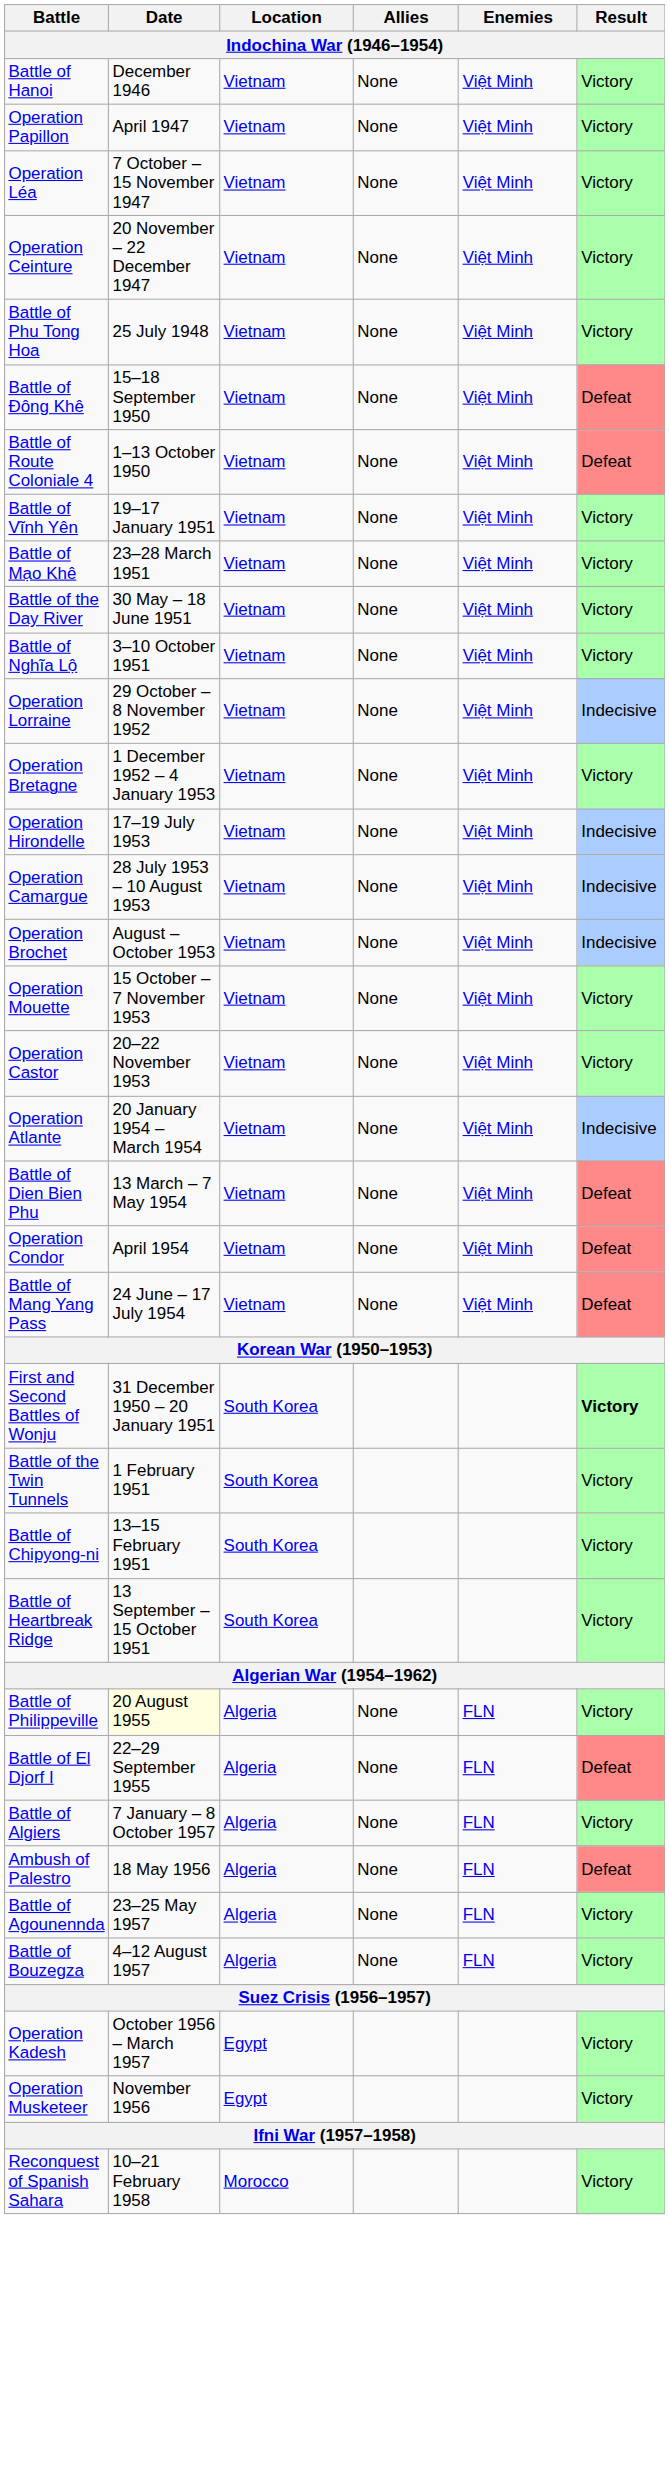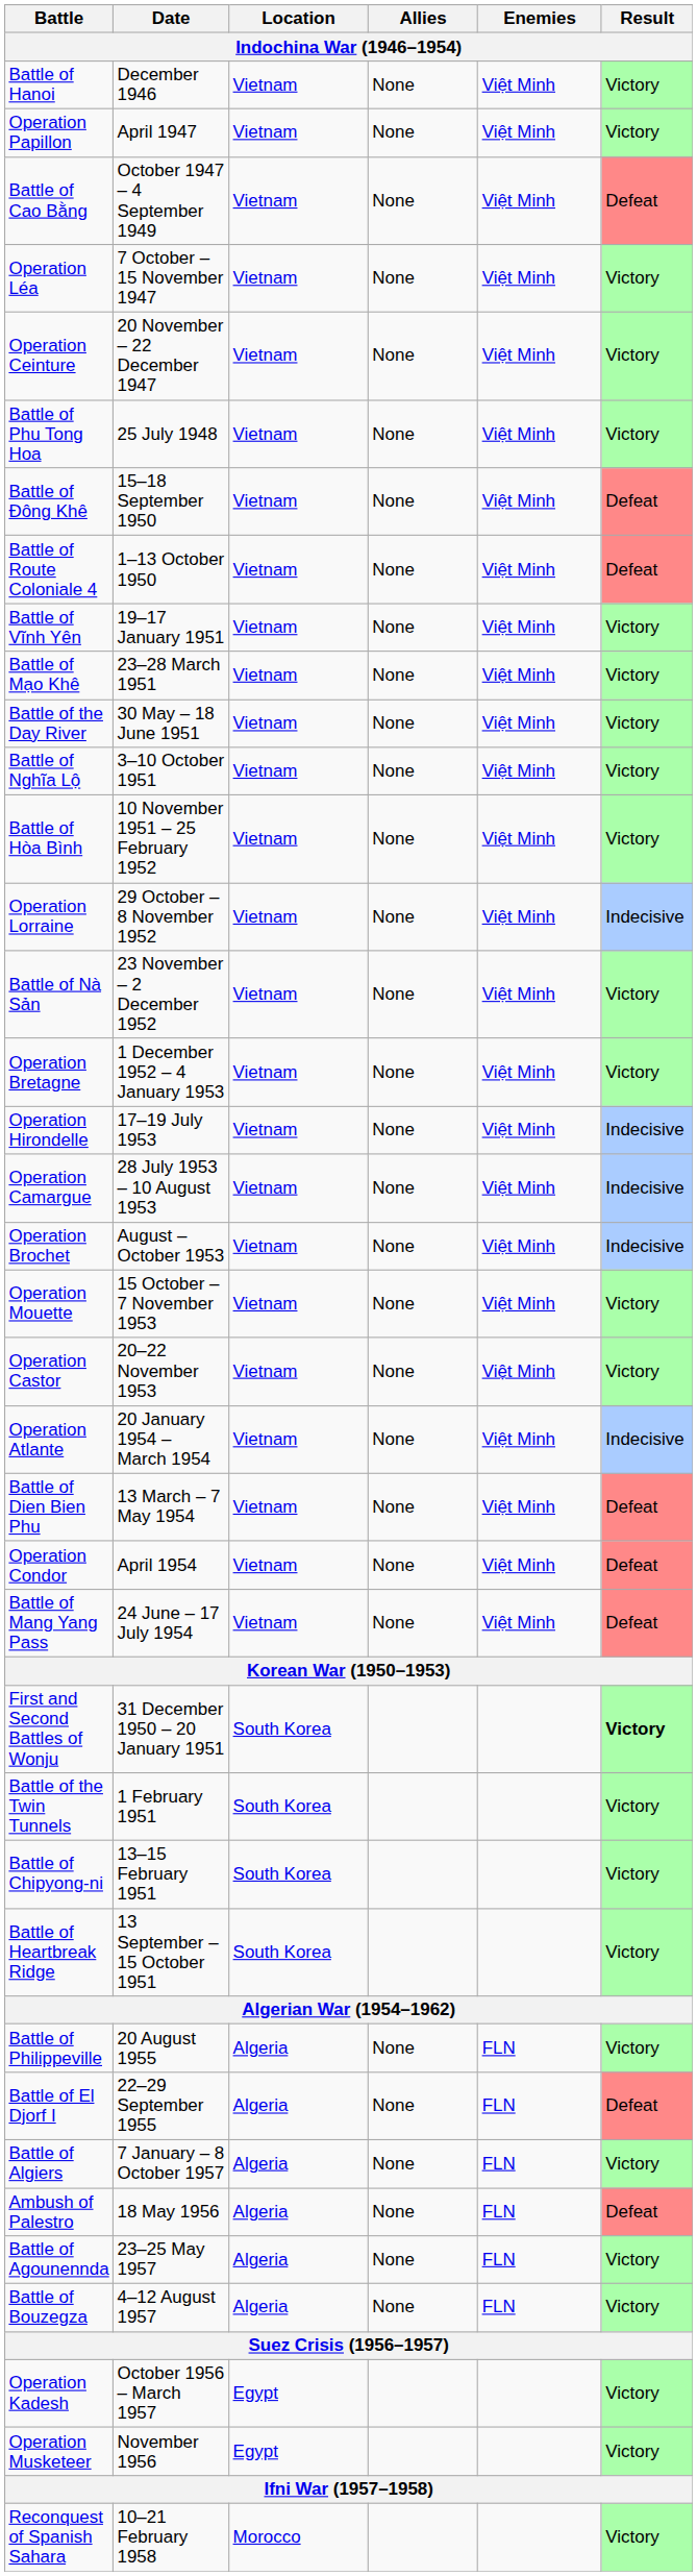 <table class="wikitable sortable" width="100%">
 <tr>
 <th>Battle</th>
 <th width="120">Date</th>
 <th width="180">Location</th>
 <th width="150">Allies</th>
 <th width="150">Enemies</th>
 <th width="80">Result</th>
 </tr>
 <tr>
 <th colspan="6"><a href='#'>Indochina War</a> (1946–1954)</th>
 </tr>
 <tr>
 <td><a href='#'>Battle of Hanoi</a></td>
 <td>December 1946</td>
 <td><a href='#'>Vietnam</a></td>
 <td>None</td>
 <td> <a href='#'>Việt Minh</a></td>
 <td style="background:#AFA">Victory</td>
 </tr>
 <tr>
 <td><a href='#'>Operation Papillon</a></td>
 <td>April 1947</td>
 <td><a href='#'>Vietnam</a></td>
 <td>None</td>
 <td> <a href='#'>Việt Minh</a></td>
 <td style="background:#AFA">Victory</td>
+</tr>
+<tr>
+<td><a href='#'>Battle of Cao Bằng</a></td>
+<td>October 1947 – 4 September 1949</td>
+<td><a href='#'>Vietnam</a></td>
+<td>None</td>
+<td> <a href='#'>Việt Minh</a></td>
+<td style="background:#F88">Defeat</td>
 </tr>
 <tr>
 <td><a href='#'>Operation Léa</a></td>
 <td>7 October – 15 November 1947</td>
 <td><a href='#'>Vietnam</a></td>
 <td>None</td>
 <td> <a href='#'>Việt Minh</a></td>
 <td style="background:#AFA">Victory</td>
 </tr>
 <tr>
 <td><a href='#'>Operation Ceinture</a></td>
 <td>20 November – 22 December 1947</td>
 <td><a href='#'>Vietnam</a></td>
 <td>None</td>
 <td> <a href='#'>Việt Minh</a></td>
 <td style="background:#AFA">Victory</td>
 </tr>
 <tr>
 <td><a href='#'>Battle of Phu Tong Hoa</a></td>
 <td>25 July 1948</td>
 <td><a href='#'>Vietnam</a></td>
 <td>None</td>
 <td> <a href='#'>Việt Minh</a></td>
 <td style="background:#AFA">Victory</td>
 </tr>
 <tr>
 <td><a href='#'>Battle of Đông Khê</a></td>
 <td>15–18 September 1950</td>
 <td><a href='#'>Vietnam</a></td>
 <td>None</td>
 <td> <a href='#'>Việt Minh</a></td>
 <td style="background:#F88">Defeat</td>
 </tr>
 <tr>
 <td><a href='#'>Battle of Route Coloniale 4</a></td>
 <td>1–13 October 1950</td>
 <td><a href='#'>Vietnam</a></td>
 <td>None</td>
 <td> <a href='#'>Việt Minh</a></td>
 <td style="background:#F88">Defeat</td>
 </tr>
 <tr>
 <td><a href='#'>Battle of Vĩnh Yên</a></td>
 <td>19–17 January 1951</td>
 <td><a href='#'>Vietnam</a></td>
 <td>None</td>
 <td> <a href='#'>Việt Minh</a></td>
 <td style="background:#AFA">Victory</td>
 </tr>
 <tr>
 <td><a href='#'>Battle of Mạo Khê</a></td>
 <td>23–28 March 1951</td>
 <td><a href='#'>Vietnam</a></td>
 <td>None</td>
 <td> <a href='#'>Việt Minh</a></td>
 <td style="background:#AFA">Victory</td>
 </tr>
 <tr>
 <td><a href='#'>Battle of the Day River</a></td>
 <td>30 May – 18 June 1951</td>
 <td><a href='#'>Vietnam</a></td>
 <td>None</td>
 <td> <a href='#'>Việt Minh</a></td>
 <td style="background:#AFA">Victory</td>
 </tr>
 <tr>
 <td><a href='#'>Battle of Nghĩa Lộ</a></td>
 <td>3–10 October 1951</td>
 <td><a href='#'>Vietnam</a></td>
 <td>None</td>
 <td> <a href='#'>Việt Minh</a></td>
 <td style="background:#AFA">Victory</td>
 </tr>
 <tr>
+<td><a href='#'>Battle of Hòa Bình</a></td>
+<td>10 November 1951 – 25 February 1952</td>
+<td><a href='#'>Vietnam</a></td>
+<td>None</td>
+<td> <a href='#'>Việt Minh</a></td>
+<td style="background:#AFA">Victory</td>
+</tr>
+<tr>
 <td><a href='#'>Operation Lorraine</a></td>
 <td>29 October – 8 November 1952</td>
 <td><a href='#'>Vietnam</a></td>
 <td>None</td>
 <td> <a href='#'>Việt Minh</a></td>
 <td style="background:#ACF">Indecisive</td>
+</tr>
+<tr>
+<td><a href='#'>Battle of Nà Sản</a></td>
+<td>23 November – 2 December 1952</td>
+<td><a href='#'>Vietnam</a></td>
+<td>None</td>
+<td> <a href='#'>Việt Minh</a></td>
+<td style="background:#AFA">Victory</td>
 </tr>
 <tr>
 <td><a href='#'>Operation Bretagne</a></td>
 <td>1 December 1952 – 4 January 1953</td>
 <td><a href='#'>Vietnam</a></td>
 <td>None</td>
 <td> <a href='#'>Việt Minh</a></td>
 <td style="background:#AFA">Victory</td>
 </tr>
 <tr>
 <td><a href='#'>Operation Hirondelle</a></td>
 <td>17–19 July 1953</td>
 <td><a href='#'>Vietnam</a></td>
 <td>None</td>
 <td> <a href='#'>Việt Minh</a></td>
 <td style="background:#ACF">Indecisive</td>
 </tr>
 <tr>
 <td><a href='#'>Operation Camargue</a></td>
 <td>28 July 1953 – 10 August 1953</td>
 <td><a href='#'>Vietnam</a></td>
 <td>None</td>
 <td> <a href='#'>Việt Minh</a></td>
 <td style="background:#ACF">Indecisive</td>
 </tr>
 <tr>
 <td><a href='#'>Operation Brochet</a></td>
 <td>August – October 1953</td>
 <td><a href='#'>Vietnam</a></td>
 <td>None</td>
 <td> <a href='#'>Việt Minh</a></td>
 <td style="background:#ACF">Indecisive</td>
 </tr>
 <tr>
 <td><a href='#'>Operation Mouette</a></td>
 <td>15 October – 7 November 1953</td>
 <td><a href='#'>Vietnam</a></td>
 <td>None</td>
 <td> <a href='#'>Việt Minh</a></td>
 <td style="background:#AFA">Victory</td>
 </tr>
 <tr>
 <td><a href='#'>Operation Castor</a></td>
 <td>20–22 November 1953</td>
 <td><a href='#'>Vietnam</a></td>
 <td>None</td>
 <td> <a href='#'>Việt Minh</a></td>
 <td style="background:#AFA">Victory</td>
 </tr>
 <tr>
 <td><a href='#'>Operation Atlante</a></td>
 <td>20 January 1954 – March 1954</td>
 <td><a href='#'>Vietnam</a></td>
 <td>None</td>
 <td> <a href='#'>Việt Minh</a></td>
 <td style="background:#ACF">Indecisive</td>
 </tr>
 <tr>
 <td><a href='#'>Battle of Dien Bien Phu</a></td>
 <td>13 March – 7 May 1954</td>
 <td><a href='#'>Vietnam</a></td>
 <td>None</td>
 <td> <a href='#'>Việt Minh</a></td>
 <td style="background:#F88">Defeat</td>
 </tr>
 <tr>
 <td><a href='#'>Operation Condor</a></td>
 <td>April 1954</td>
 <td><a href='#'>Vietnam</a></td>
 <td>None</td>
 <td> <a href='#'>Việt Minh</a></td>
 <td style="background:#F88">Defeat</td>
 </tr>
 <tr>
 <td><a href='#'>Battle of Mang Yang Pass</a></td>
 <td>24 June – 17 July 1954</td>
 <td><a href='#'>Vietnam</a></td>
 <td>None</td>
 <td> <a href='#'>Việt Minh</a></td>
 <td style="background:#F88">Defeat</td>
 </tr>
 <tr>
 <th colspan="6"><a href='#'>Korean War</a> (1950–1953)</th>
 </tr>
 <tr>
 <td><a href='#'>First and Second Battles of Wonju</a></td>
 <td>31 December 1950 – 20 January 1951</td>
 <td><a href='#'>South Korea</a></td>
 <td></td>
 <td></td>
 <td style="background:#AFA"><strong>Victory</strong></td>
 </tr>
 <tr>
 <td><a href='#'>Battle of the Twin Tunnels</a></td>
 <td>1 February 1951</td>
 <td><a href='#'>South Korea</a></td>
 <td></td>
 <td></td>
 <td style="background:#AFA">Victory</td>
 </tr>
 <tr>
 <td><a href='#'>Battle of Chipyong-ni</a></td>
 <td>13–15 February 1951</td>
 <td><a href='#'>South Korea</a></td>
 <td></td>
 <td></td>
 <td style="background:#AFA">Victory</td>
 </tr>
 <tr>
 <td><a href='#'>Battle of Heartbreak Ridge</a></td>
 <td>13 September – 15 October 1951</td>
 <td><a href='#'>South Korea</a></td>
 <td></td>
 <td></td>
 <td style="background:#AFA">Victory</td>
 </tr>
 <tr>
 <th colspan="6"><a href='#'>Algerian War</a> (1954–1962)</th>
 </tr>
 <tr>
 <td><a href='#'>Battle of Philippeville</a></td>
-<td style="background: lightyellow;">20 August 1955</td>
+<td>20 August 1955</td>
 <td><a href='#'>Algeria</a></td>
 <td>None</td>
 <td> <a href='#'>FLN</a></td>
 <td style="background:#AFA">Victory</td>
 </tr>
 <tr>
 <td><a href='#'>Battle of El Djorf I</a></td>
 <td>22–29 September 1955</td>
 <td><a href='#'>Algeria</a></td>
 <td>None</td>
 <td> <a href='#'>FLN</a></td>
 <td style="background:#F88">Defeat</td>
 </tr>
 <tr>
 <td><a href='#'>Battle of Algiers</a></td>
 <td>7 January – 8 October 1957</td>
 <td><a href='#'>Algeria</a></td>
 <td>None</td>
 <td> <a href='#'>FLN</a></td>
 <td style="background:#AFA">Victory</td>
 </tr>
 <tr>
 <td><a href='#'>Ambush of Palestro</a></td>
 <td>18 May 1956</td>
 <td><a href='#'>Algeria</a></td>
 <td>None</td>
 <td> <a href='#'>FLN</a></td>
 <td style="background:#F88">Defeat</td>
 </tr>
 <tr>
 <td><a href='#'>Battle of Agounennda</a></td>
 <td>23–25 May 1957</td>
 <td><a href='#'>Algeria</a></td>
 <td>None</td>
 <td> <a href='#'>FLN</a></td>
 <td style="background:#AFA">Victory</td>
 </tr>
 <tr>
 <td><a href='#'>Battle of Bouzegza</a></td>
 <td>4–12 August 1957</td>
 <td><a href='#'>Algeria</a></td>
 <td>None</td>
 <td> <a href='#'>FLN</a></td>
 <td style="background:#AFA">Victory</td>
 </tr>
 <tr>
 <th colspan="6"><a href='#'>Suez Crisis</a> (1956–1957)</th>
 </tr>
 <tr>
 <td><a href='#'>Operation Kadesh</a></td>
 <td>October 1956 – March 1957</td>
 <td><a href='#'>Egypt</a></td>
 <td></td>
 <td></td>
 <td style="background:#AFA">Victory</td>
 </tr>
 <tr>
 <td><a href='#'>Operation Musketeer</a></td>
 <td>November 1956</td>
 <td><a href='#'>Egypt</a></td>
 <td></td>
 <td></td>
 <td style="background:#AFA">Victory</td>
 </tr>
 <tr>
 <th colspan="6"><a href='#'>Ifni War</a> (1957–1958)</th>
 </tr>
 <tr>
 <td><a href='#'>Reconquest of Spanish Sahara</a></td>
 <td>10–21 February 1958</td>
 <td><a href='#'>Morocco</a></td>
 <td></td>
 <td></td>
 <td style="background:#AFA">Victory</td>
 </tr>
 </table>
